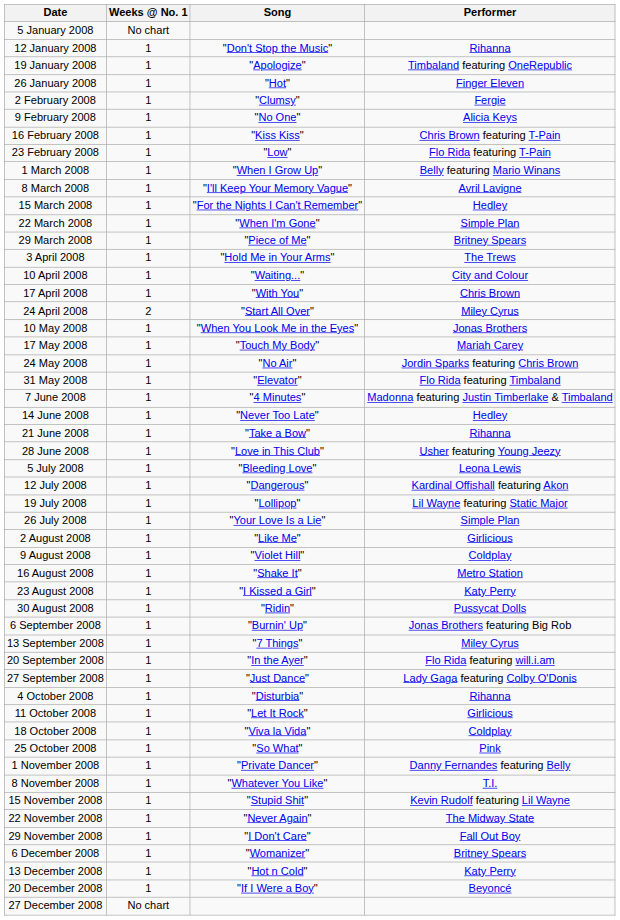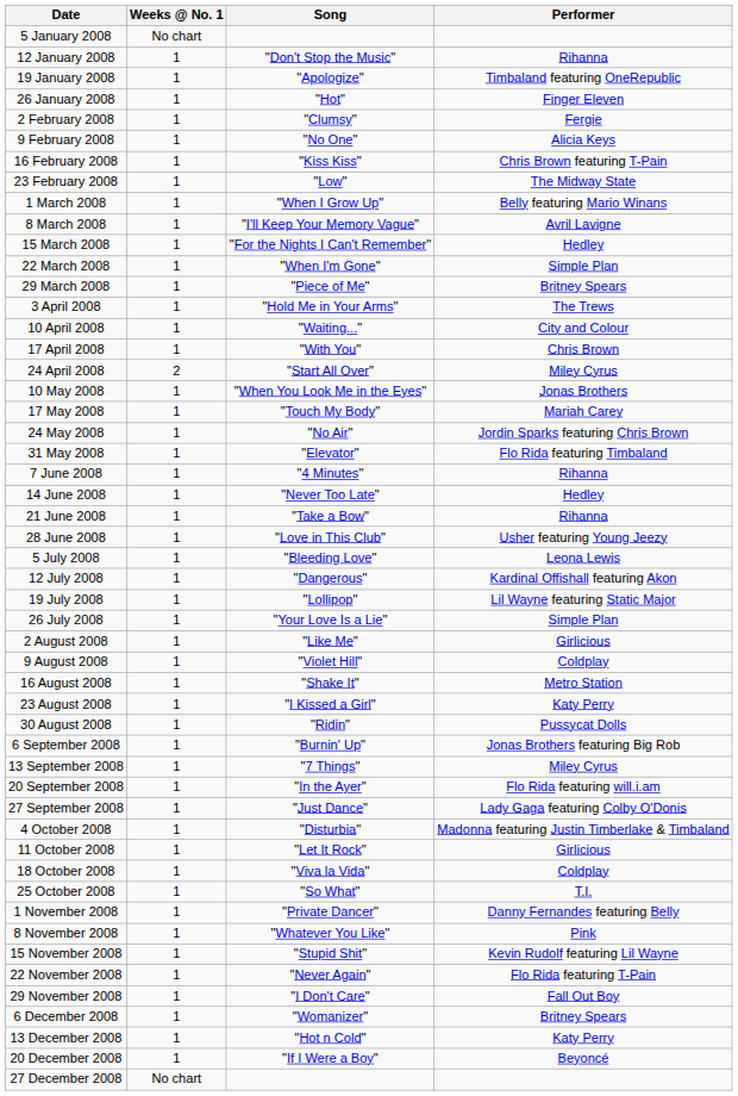 <table class="wikitable" style="text-align: center;">
 <tr>
 <th>Date</th>
 <th>Weeks @ No. 1</th>
 <th>Song</th>
 <th>Performer</th>
 </tr>
 <tr>
 <td>5 January 2008</td>
 <td>No chart</td>
 <td></td>
 <td></td>
 </tr>
 <tr>
 <td>12 January 2008</td>
 <td>1</td>
 <td>"<a href='#'>Don't Stop the Music</a>"</td>
 <td><a href='#'>Rihanna</a></td>
 </tr>
 <tr>
 <td>19 January 2008</td>
 <td>1</td>
 <td>"<a href='#'>Apologize</a>"</td>
 <td><a href='#'>Timbaland</a> featuring <a href='#'>OneRepublic</a></td>
 </tr>
 <tr>
 <td>26 January 2008</td>
 <td>1</td>
 <td>"<a href='#'>Hot</a>"</td>
 <td><a href='#'>Finger Eleven</a></td>
 </tr>
 <tr>
 <td>2 February 2008</td>
 <td>1</td>
 <td>"<a href='#'>Clumsy</a>"</td>
 <td><a href='#'>Fergie</a></td>
 </tr>
 <tr>
 <td>9 February 2008</td>
 <td>1</td>
 <td>"<a href='#'>No One</a>"</td>
 <td><a href='#'>Alicia Keys</a></td>
 </tr>
 <tr>
 <td>16 February 2008</td>
 <td>1</td>
 <td>"<a href='#'>Kiss Kiss</a>"</td>
 <td><a href='#'>Chris Brown</a> featuring <a href='#'>T-Pain</a></td>
 </tr>
 <tr>
 <td>23 February 2008</td>
 <td>1</td>
 <td>"<a href='#'>Low</a>"</td>
-<td><a href='#'>Flo Rida</a> featuring <a href='#'>T-Pain</a></td>
+<td><a href='#'>The Midway State</a></td>
 </tr>
 <tr>
 <td>1 March 2008</td>
 <td>1</td>
 <td>"<a href='#'>When I Grow Up</a>"</td>
 <td><a href='#'>Belly</a> featuring <a href='#'>Mario Winans</a></td>
 </tr>
 <tr>
 <td>8 March 2008</td>
 <td>1</td>
 <td>"<a href='#'>I'll Keep Your Memory Vague</a>"</td>
 <td><a href='#'>Avril Lavigne</a></td>
 </tr>
 <tr>
 <td>15 March 2008</td>
 <td>1</td>
 <td>"<a href='#'>For the Nights I Can't Remember</a>"</td>
 <td><a href='#'>Hedley</a></td>
 </tr>
 <tr>
 <td>22 March 2008</td>
 <td>1</td>
 <td>"<a href='#'>When I'm Gone</a>"</td>
 <td><a href='#'>Simple Plan</a></td>
 </tr>
 <tr>
 <td>29 March 2008</td>
 <td>1</td>
 <td>"<a href='#'>Piece of Me</a>"</td>
 <td><a href='#'>Britney Spears</a></td>
 </tr>
 <tr>
 <td>3 April 2008</td>
 <td>1</td>
 <td>"<a href='#'>Hold Me in Your Arms</a>"</td>
 <td><a href='#'>The Trews</a></td>
 </tr>
 <tr>
 <td>10 April 2008</td>
 <td>1</td>
 <td>"<a href='#'>Waiting...</a>"</td>
 <td><a href='#'>City and Colour</a></td>
 </tr>
 <tr>
 <td>17 April 2008</td>
 <td>1</td>
 <td>"<a href='#'>With You</a>"</td>
 <td><a href='#'>Chris Brown</a></td>
 </tr>
 <tr>
 <td>24 April 2008</td>
 <td>2</td>
 <td>"<a href='#'>Start All Over</a>"</td>
 <td><a href='#'>Miley Cyrus</a></td>
 </tr>
 <tr>
 <td>10 May 2008</td>
 <td>1</td>
 <td>"<a href='#'>When You Look Me in the Eyes</a>"</td>
 <td><a href='#'>Jonas Brothers</a></td>
 </tr>
 <tr>
 <td>17 May 2008</td>
 <td>1</td>
 <td>"<a href='#'>Touch My Body</a>"</td>
 <td><a href='#'>Mariah Carey</a></td>
 </tr>
 <tr>
 <td>24 May 2008</td>
 <td>1</td>
 <td>"<a href='#'>No Air</a>"</td>
 <td><a href='#'>Jordin Sparks</a> featuring <a href='#'>Chris Brown</a></td>
 </tr>
 <tr>
 <td>31 May 2008</td>
 <td>1</td>
 <td>"<a href='#'>Elevator</a>"</td>
 <td><a href='#'>Flo Rida</a> featuring <a href='#'>Timbaland</a></td>
 </tr>
 <tr>
 <td>7 June 2008</td>
 <td>1</td>
 <td>"<a href='#'>4 Minutes</a>"</td>
-<td><a href='#'>Madonna</a> featuring <a href='#'>Justin Timberlake</a> & <a href='#'>Timbaland</a></td>
+<td><a href='#'>Rihanna</a></td>
 </tr>
 <tr>
 <td>14 June 2008</td>
 <td>1</td>
 <td>"<a href='#'>Never Too Late</a>"</td>
 <td><a href='#'>Hedley</a></td>
 </tr>
 <tr>
 <td>21 June 2008</td>
 <td>1</td>
 <td>"<a href='#'>Take a Bow</a>"</td>
 <td><a href='#'>Rihanna</a></td>
 </tr>
 <tr>
 <td>28 June 2008</td>
 <td>1</td>
 <td>"<a href='#'>Love in This Club</a>"</td>
 <td><a href='#'>Usher</a> featuring <a href='#'>Young Jeezy</a></td>
 </tr>
 <tr>
 <td>5 July 2008</td>
 <td>1</td>
 <td>"<a href='#'>Bleeding Love</a>"</td>
 <td><a href='#'>Leona Lewis</a></td>
 </tr>
 <tr>
 <td>12 July 2008</td>
 <td>1</td>
 <td>"<a href='#'>Dangerous</a>"</td>
 <td><a href='#'>Kardinal Offishall</a> featuring <a href='#'>Akon</a></td>
 </tr>
 <tr>
 <td>19 July 2008</td>
 <td>1</td>
 <td>"<a href='#'>Lollipop</a>"</td>
 <td><a href='#'>Lil Wayne</a> featuring <a href='#'>Static Major</a></td>
 </tr>
 <tr>
 <td>26 July 2008</td>
 <td>1</td>
 <td>"<a href='#'>Your Love Is a Lie</a>"</td>
 <td><a href='#'>Simple Plan</a></td>
 </tr>
 <tr>
 <td>2 August 2008</td>
 <td>1</td>
 <td>"<a href='#'>Like Me</a>"</td>
 <td><a href='#'>Girlicious</a></td>
 </tr>
 <tr>
 <td>9 August 2008</td>
 <td>1</td>
 <td>"<a href='#'>Violet Hill</a>"</td>
 <td><a href='#'>Coldplay</a></td>
 </tr>
 <tr>
 <td>16 August 2008</td>
 <td>1</td>
 <td>"<a href='#'>Shake It</a>"</td>
 <td><a href='#'>Metro Station</a></td>
 </tr>
 <tr>
 <td>23 August 2008</td>
 <td>1</td>
 <td>"<a href='#'>I Kissed a Girl</a>"</td>
 <td><a href='#'>Katy Perry</a></td>
 </tr>
 <tr>
 <td>30 August 2008</td>
 <td>1</td>
 <td>"<a href='#'>Ridin</a>"</td>
 <td><a href='#'>Pussycat Dolls</a></td>
 </tr>
 <tr>
 <td>6 September 2008</td>
 <td>1</td>
 <td>"<a href='#'>Burnin' Up</a>"</td>
 <td><a href='#'>Jonas Brothers</a> featuring Big Rob</td>
 </tr>
 <tr>
 <td>13 September 2008</td>
 <td>1</td>
 <td>"<a href='#'>7 Things</a>"</td>
 <td><a href='#'>Miley Cyrus</a></td>
 </tr>
 <tr>
 <td>20 September 2008</td>
 <td>1</td>
 <td>"<a href='#'>In the Ayer</a>"</td>
 <td><a href='#'>Flo Rida</a> featuring <a href='#'>will.i.am</a></td>
 </tr>
 <tr>
 <td>27 September 2008</td>
 <td>1</td>
 <td>"<a href='#'>Just Dance</a>"</td>
 <td><a href='#'>Lady Gaga</a> featuring <a href='#'>Colby O'Donis</a></td>
 </tr>
 <tr>
 <td>4 October 2008</td>
 <td>1</td>
 <td>"<a href='#'>Disturbia</a>"</td>
-<td><a href='#'>Rihanna</a></td>
+<td><a href='#'>Madonna</a> featuring <a href='#'>Justin Timberlake</a> & <a href='#'>Timbaland</a></td>
 </tr>
 <tr>
 <td>11 October 2008</td>
 <td>1</td>
 <td>"<a href='#'>Let It Rock</a>"</td>
 <td><a href='#'>Girlicious</a></td>
 </tr>
 <tr>
 <td>18 October 2008</td>
 <td>1</td>
 <td>"<a href='#'>Viva la Vida</a>"</td>
 <td><a href='#'>Coldplay</a></td>
 </tr>
 <tr>
 <td>25 October 2008</td>
 <td>1</td>
 <td>"<a href='#'>So What</a>"</td>
-<td><a href='#'>Pink</a></td>
+<td><a href='#'>T.I.</a></td>
 </tr>
 <tr>
 <td>1 November 2008</td>
 <td>1</td>
 <td>"<a href='#'>Private Dancer</a>"</td>
 <td><a href='#'>Danny Fernandes</a> featuring <a href='#'>Belly</a></td>
 </tr>
 <tr>
 <td>8 November 2008</td>
 <td>1</td>
 <td>"<a href='#'>Whatever You Like</a>"</td>
-<td><a href='#'>T.I.</a></td>
+<td><a href='#'>Pink</a></td>
 </tr>
 <tr>
 <td>15 November 2008</td>
 <td>1</td>
 <td>"<a href='#'>Stupid Shit</a>"</td>
 <td><a href='#'>Kevin Rudolf</a> featuring <a href='#'>Lil Wayne</a></td>
 </tr>
 <tr>
 <td>22 November 2008</td>
 <td>1</td>
 <td>"<a href='#'>Never Again</a>"</td>
-<td><a href='#'>The Midway State</a></td>
+<td><a href='#'>Flo Rida</a> featuring <a href='#'>T-Pain</a></td>
 </tr>
 <tr>
 <td>29 November 2008</td>
 <td>1</td>
 <td>"<a href='#'>I Don't Care</a>"</td>
 <td><a href='#'>Fall Out Boy</a></td>
 </tr>
 <tr>
 <td>6 December 2008</td>
 <td>1</td>
 <td>"<a href='#'>Womanizer</a>"</td>
 <td><a href='#'>Britney Spears</a></td>
 </tr>
 <tr>
 <td>13 December 2008</td>
 <td>1</td>
 <td>"<a href='#'>Hot n Cold</a>"</td>
 <td><a href='#'>Katy Perry</a></td>
 </tr>
 <tr>
 <td>20 December 2008</td>
 <td>1</td>
 <td>"<a href='#'>If I Were a Boy</a>"</td>
 <td><a href='#'>Beyoncé</a></td>
 </tr>
 <tr>
 <td>27 December 2008</td>
 <td>No chart</td>
 <td></td>
 <td></td>
 </tr>
 </table>
